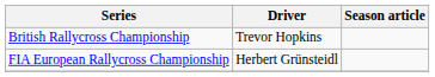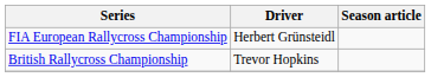 <table class="wikitable" style="font-size: 87%;">
 <tr>
 <th>Series</th>
 <th>Driver</th>
 <th>Season article</th>
 </tr>
 <tr>
+<td><a href='#'>FIA European Rallycross Championship</a></td>
+<td> Herbert Grünsteidl</td>
+<td></td>
+</tr>
+<tr>
 <td><a href='#'>British Rallycross Championship</a></td>
 <td> Trevor Hopkins</td>
 <td></td>
 </tr>
 <tr>
-<td><a href='#'>FIA European Rallycross Championship</a></td>
-<td> Herbert Grünsteidl</td>
-<td></td>
-</tr>
-<tr>
 </tr>
 </table>
